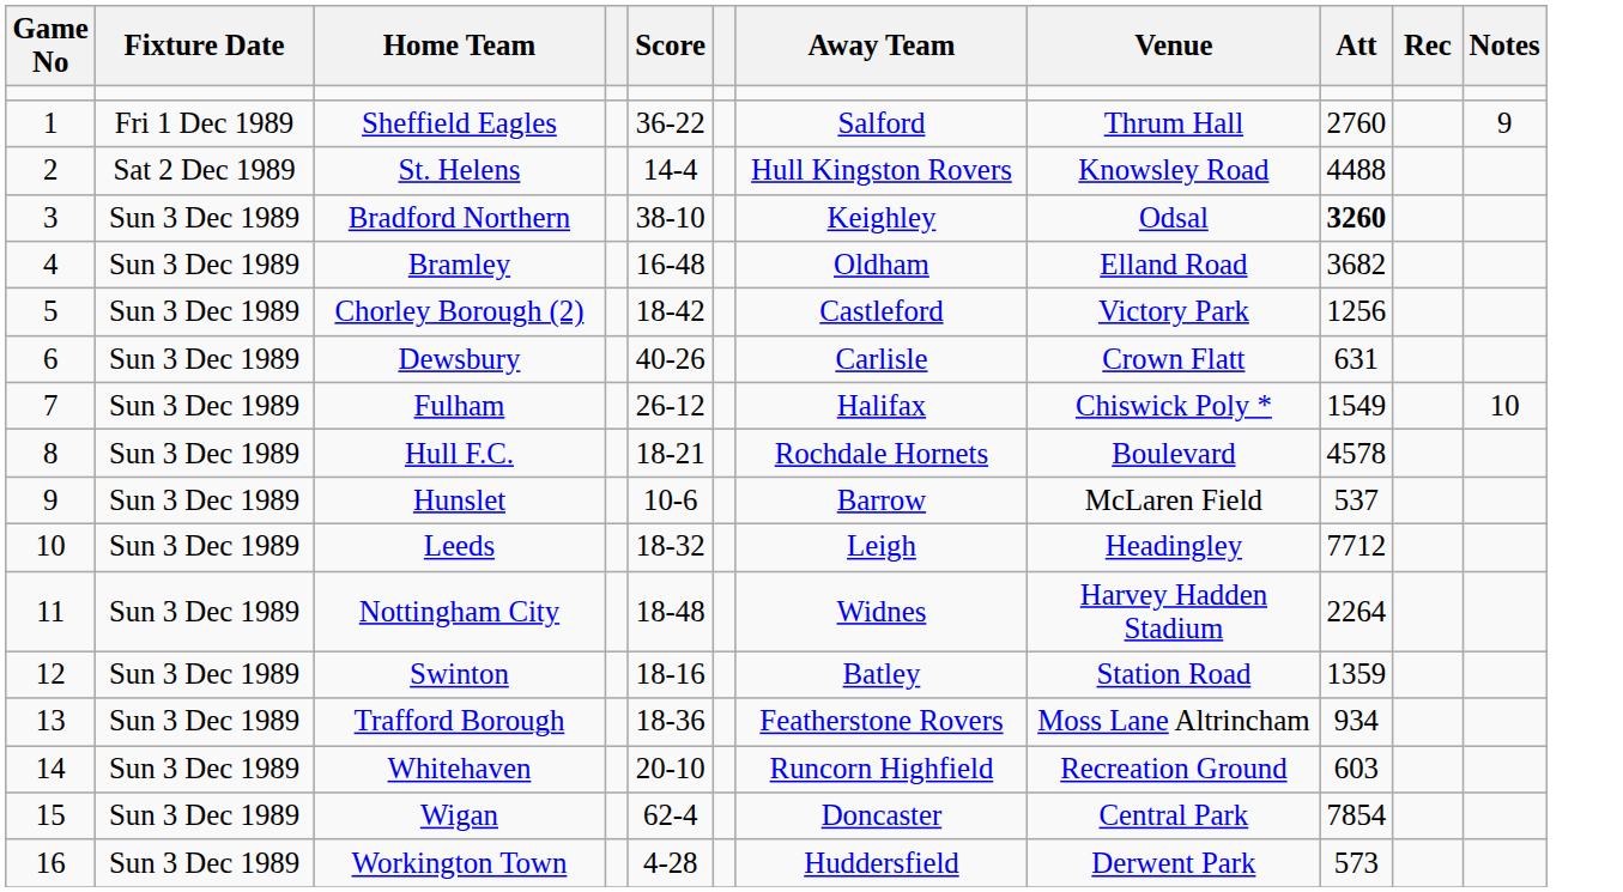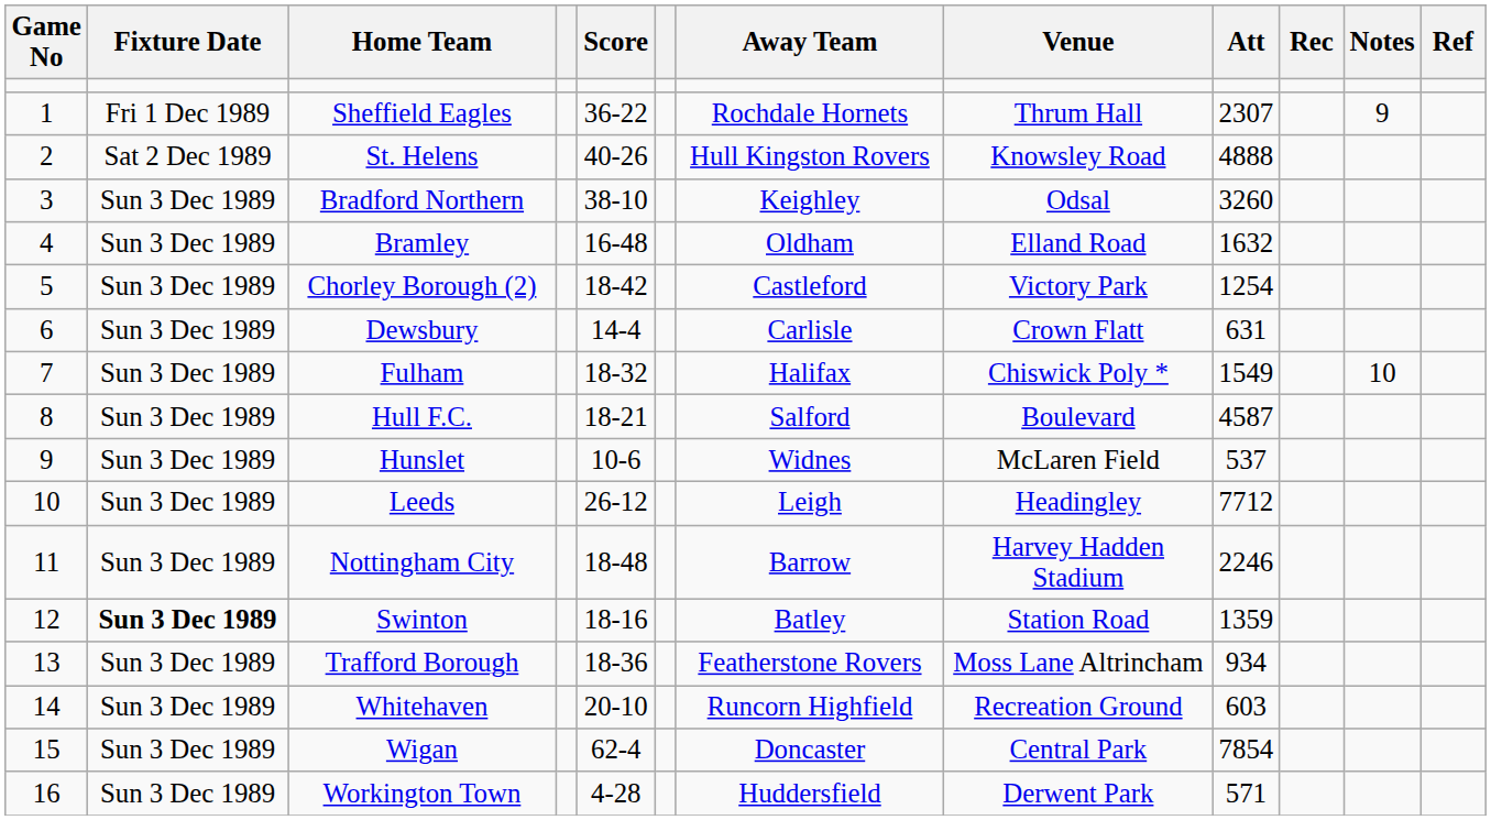 <table class="wikitable" style="text-align:center;">
 <tr>
 <th width=10 abbr="No">Game No</th>
 <th width=110 abbr="Date">Fixture Date</th>
 <th width=150 abbr="Home Team">Home Team</th>
 <th width=5 abbr="space"></th>
 <th width=20 abbr="Score">Score</th>
 <th width=5 abbr="space"></th>
 <th width=150 abbr="Away Team">Away Team</th>
 <th width=150 abbr="Venue">Venue</th>
 <th width=30 abbr="Att">Att</th>
 <th width=30 abbr="Rec">Rec</th>
 <th width=20 abbr="Notes">Notes</th>
+<th width=30 abbr="Ref">Ref</th>
 </tr>
 <tr>
+<td></td>
 <td></td>
 <td></td>
 <td></td>
 <td></td>
 <td></td>
 <td></td>
 <td></td>
 <td></td>
 <td></td>
 <td></td>
 <td></td>
 </tr>
 <tr>
 <td>1</td>
 <td>Fri 1 Dec 1989</td>
 <td><a href='#'>Sheffield Eagles</a></td>
 <td></td>
 <td>36-22</td>
 <td></td>
-<td><a href='#'>Salford</a></td>
+<td><a href='#'>Rochdale Hornets</a></td>
 <td><a href='#'>Thrum Hall</a></td>
-<td>2760</td>
+<td>2307</td>
 <td></td>
 <td>9</td>
+<td></td>
 </tr>
 <tr>
 <td>2</td>
 <td>Sat 2 Dec 1989</td>
 <td><a href='#'>St. Helens</a></td>
 <td></td>
-<td>14-4</td>
+<td>40-26</td>
 <td></td>
 <td><a href='#'>Hull Kingston Rovers</a></td>
 <td><a href='#'>Knowsley Road</a></td>
-<td>4488</td>
+<td>4888</td>
+<td></td>
 <td></td>
 <td></td>
 </tr>
 <tr>
 <td>3</td>
 <td>Sun 3 Dec 1989</td>
 <td><a href='#'>Bradford Northern</a></td>
 <td></td>
 <td>38-10</td>
 <td></td>
 <td><a href='#'>Keighley</a></td>
 <td><a href='#'>Odsal</a></td>
-<td><strong>3260</strong></td>
+<td>3260</td>
+<td></td>
 <td></td>
 <td></td>
 </tr>
 <tr>
 <td>4</td>
 <td>Sun 3 Dec 1989</td>
 <td><a href='#'>Bramley</a></td>
 <td></td>
 <td>16-48</td>
 <td></td>
 <td><a href='#'>Oldham</a></td>
 <td><a href='#'>Elland Road</a></td>
-<td>3682</td>
+<td>1632</td>
+<td></td>
 <td></td>
 <td></td>
 </tr>
 <tr>
 <td>5</td>
 <td>Sun 3 Dec 1989</td>
 <td><a href='#'>Chorley Borough (2)</a></td>
 <td></td>
 <td>18-42</td>
 <td></td>
 <td><a href='#'>Castleford</a></td>
 <td><a href='#'>Victory Park</a></td>
-<td>1256</td>
+<td>1254</td>
+<td></td>
 <td></td>
 <td></td>
 </tr>
 <tr>
 <td>6</td>
 <td>Sun 3 Dec 1989</td>
 <td><a href='#'>Dewsbury</a></td>
 <td></td>
-<td>40-26</td>
+<td>14-4</td>
 <td></td>
 <td><a href='#'>Carlisle</a></td>
 <td><a href='#'>Crown Flatt</a></td>
 <td>631</td>
+<td></td>
 <td></td>
 <td></td>
 </tr>
 <tr>
 <td>7</td>
 <td>Sun 3 Dec 1989</td>
 <td><a href='#'>Fulham</a></td>
 <td></td>
-<td>26-12</td>
+<td>18-32</td>
 <td></td>
 <td><a href='#'>Halifax</a></td>
 <td><a href='#'>Chiswick Poly *</a></td>
 <td>1549</td>
 <td></td>
 <td>10</td>
+<td></td>
 </tr>
 <tr>
 <td>8</td>
 <td>Sun 3 Dec 1989</td>
 <td><a href='#'>Hull F.C.</a></td>
 <td></td>
 <td>18-21</td>
 <td></td>
-<td><a href='#'>Rochdale Hornets</a></td>
+<td><a href='#'>Salford</a></td>
 <td><a href='#'>Boulevard</a></td>
-<td>4578</td>
+<td>4587</td>
+<td></td>
 <td></td>
 <td></td>
 </tr>
 <tr>
 <td>9</td>
 <td>Sun 3 Dec 1989</td>
 <td><a href='#'>Hunslet</a></td>
 <td></td>
 <td>10-6</td>
 <td></td>
-<td><a href='#'>Barrow</a></td>
+<td><a href='#'>Widnes</a></td>
 <td>McLaren Field</td>
 <td>537</td>
+<td></td>
 <td></td>
 <td></td>
 </tr>
 <tr>
 <td>10</td>
 <td>Sun 3 Dec 1989</td>
 <td><a href='#'>Leeds</a></td>
 <td></td>
-<td>18-32</td>
+<td>26-12</td>
 <td></td>
 <td><a href='#'>Leigh</a></td>
 <td><a href='#'>Headingley</a></td>
 <td>7712</td>
+<td></td>
 <td></td>
 <td></td>
 </tr>
 <tr>
 <td>11</td>
 <td>Sun 3 Dec 1989</td>
 <td><a href='#'>Nottingham City</a></td>
 <td></td>
 <td>18-48</td>
 <td></td>
-<td><a href='#'>Widnes</a></td>
+<td><a href='#'>Barrow</a></td>
 <td><a href='#'>Harvey Hadden Stadium</a></td>
-<td>2264</td>
+<td>2246</td>
+<td></td>
 <td></td>
 <td></td>
 </tr>
 <tr>
 <td>12</td>
-<td>Sun 3 Dec 1989</td>
+<td><strong>Sun 3 Dec 1989</strong></td>
 <td><a href='#'>Swinton</a></td>
 <td></td>
 <td>18-16</td>
 <td></td>
 <td><a href='#'>Batley</a></td>
 <td><a href='#'>Station Road</a></td>
 <td>1359</td>
+<td></td>
 <td></td>
 <td></td>
 </tr>
 <tr>
 <td>13</td>
 <td>Sun 3 Dec 1989</td>
 <td><a href='#'>Trafford Borough</a></td>
 <td></td>
 <td>18-36</td>
 <td></td>
 <td><a href='#'>Featherstone Rovers</a></td>
 <td><a href='#'>Moss Lane</a> Altrincham</td>
 <td>934</td>
 <td></td>
 <td></td>
+<td></td>
 </tr>
 <tr>
 <td>14</td>
 <td>Sun 3 Dec 1989</td>
 <td><a href='#'>Whitehaven</a></td>
 <td></td>
 <td>20-10</td>
 <td></td>
 <td><a href='#'>Runcorn Highfield</a></td>
 <td><a href='#'>Recreation Ground</a></td>
 <td>603</td>
+<td></td>
 <td></td>
 <td></td>
 </tr>
 <tr>
 <td>15</td>
 <td>Sun 3 Dec 1989</td>
 <td><a href='#'>Wigan</a></td>
 <td></td>
 <td>62-4</td>
 <td></td>
 <td><a href='#'>Doncaster</a></td>
 <td><a href='#'>Central Park</a></td>
 <td>7854</td>
 <td></td>
 <td></td>
+<td></td>
 </tr>
 <tr>
 <td>16</td>
 <td>Sun 3 Dec 1989</td>
 <td><a href='#'>Workington Town</a></td>
 <td></td>
 <td>4-28</td>
 <td></td>
 <td><a href='#'>Huddersfield</a></td>
 <td><a href='#'>Derwent Park</a></td>
-<td>573</td>
+<td>571</td>
+<td></td>
 <td></td>
 <td></td>
 </tr>
 </table>
